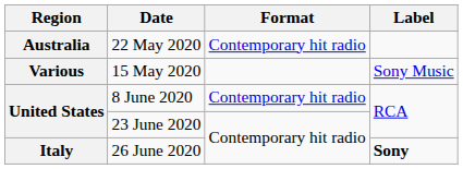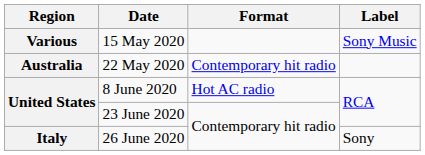 <table class="wikitable plainrowheaders">
 <tr>
 <th>Region</th>
 <th>Date</th>
 <th>Format</th>
 <th>Label</th>
 </tr>
 <tr>
+<th scope="row">Various</th>
+<td>15 May 2020</td>
+<td></td>
+<td><a href='#'>Sony Music</a></td>
+</tr>
+<tr>
 <th scope="row">Australia</th>
 <td>22 May 2020</td>
 <td><a href='#'>Contemporary hit radio</a></td>
 <td></td>
 </tr>
 <tr>
-<th scope="row">Various</th>
-<td>15 May 2020</td>
-<td></td>
-<td><a href='#'>Sony Music</a></td>
-</tr>
-<tr>
 <th rowspan="2" scope="row">United States</th>
 <td>8 June 2020</td>
-<td><a href='#'>Contemporary hit radio</a></td>
+<td><a href='#'>Hot AC radio</a></td>
 <td rowspan="2"><a href='#'>RCA</a></td>
 </tr>
 <tr>
 <td>23 June 2020</td>
 <td rowspan="2">Contemporary hit radio</td>
 </tr>
 <tr>
 <th scope="row">Italy</th>
 <td>26 June 2020</td>
-<td><strong>Sony</strong></td>
+<td>Sony</td>
 </tr>
 </table>
